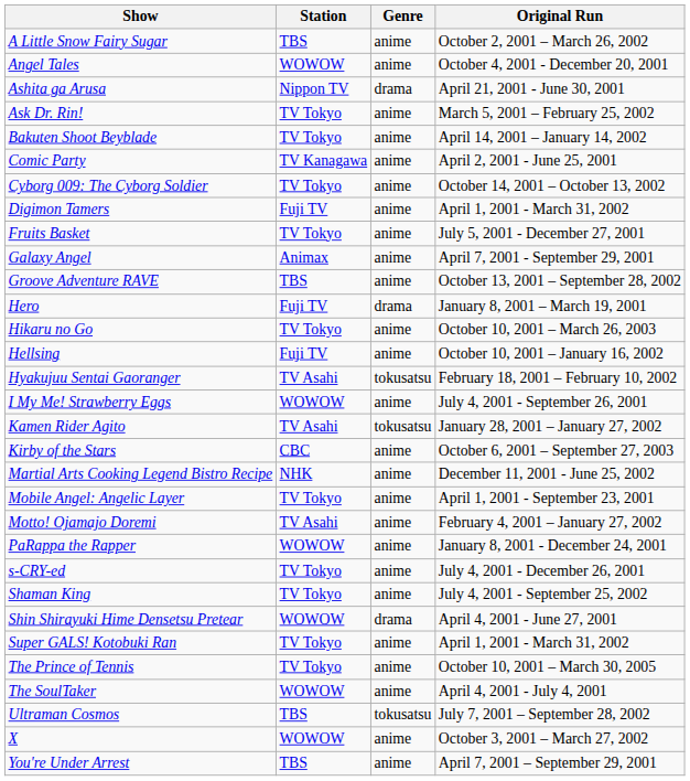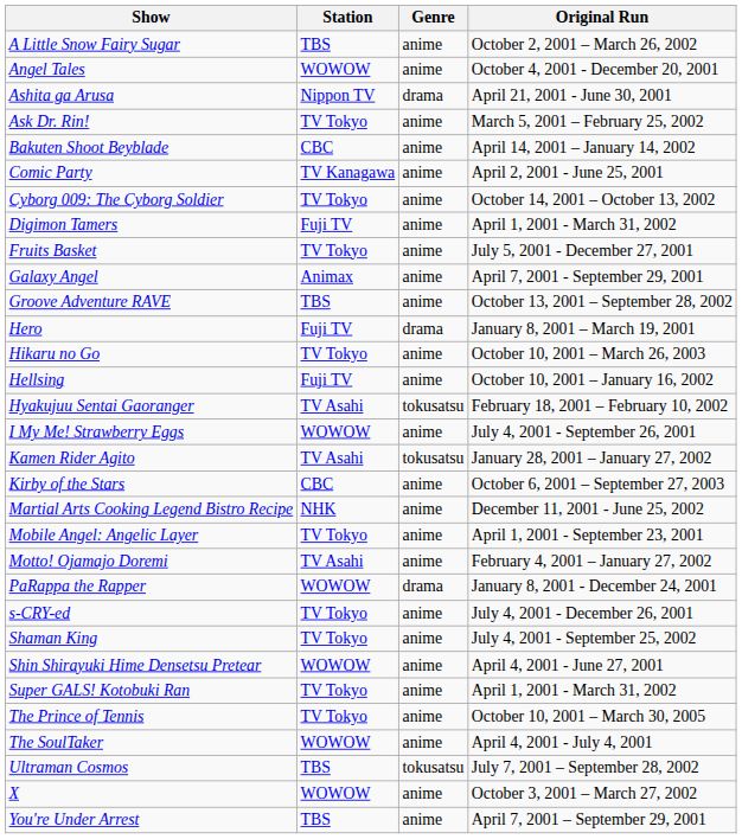 <table class="wikitable sortable">
 <tr>
 <th>Show</th>
 <th>Station</th>
 <th>Genre</th>
 <th>Original Run</th>
 </tr>
 <tr>
 <td><em><a href='#'>A Little Snow Fairy Sugar</a></em></td>
 <td><a href='#'>TBS</a></td>
 <td>anime</td>
 <td>October 2, 2001 – March 26, 2002</td>
 </tr>
 <tr>
 <td><em><a href='#'>Angel Tales</a></em></td>
 <td><a href='#'>WOWOW</a></td>
 <td>anime</td>
 <td>October 4, 2001 - December 20, 2001</td>
 </tr>
 <tr>
 <td><em><a href='#'>Ashita ga Arusa</a></em></td>
 <td><a href='#'>Nippon TV</a></td>
 <td>drama</td>
 <td>April 21, 2001 - June 30, 2001</td>
 </tr>
 <tr>
 <td><em><a href='#'>Ask Dr. Rin!</a></em></td>
 <td><a href='#'>TV Tokyo</a></td>
 <td>anime</td>
 <td>March 5, 2001 – February 25, 2002</td>
 </tr>
 <tr>
 <td><em><a href='#'>Bakuten Shoot Beyblade</a></em></td>
-<td><a href='#'>TV Tokyo</a></td>
+<td><a href='#'>CBC</a></td>
 <td>anime</td>
 <td>April 14, 2001 – January 14, 2002</td>
 </tr>
 <tr>
 <td><em><a href='#'>Comic Party</a></em></td>
 <td><a href='#'>TV Kanagawa</a></td>
 <td>anime</td>
 <td>April 2, 2001 - June 25, 2001</td>
 </tr>
 <tr>
 <td><em><a href='#'>Cyborg 009: The Cyborg Soldier</a></em></td>
 <td><a href='#'>TV Tokyo</a></td>
 <td>anime</td>
 <td>October 14, 2001 – October 13, 2002</td>
 </tr>
 <tr>
 <td><em><a href='#'>Digimon Tamers</a></em></td>
 <td><a href='#'>Fuji TV</a></td>
 <td>anime</td>
 <td>April 1, 2001 - March 31, 2002</td>
 </tr>
 <tr>
 <td><em><a href='#'>Fruits Basket</a></em></td>
 <td><a href='#'>TV Tokyo</a></td>
 <td>anime</td>
 <td>July 5, 2001 - December 27, 2001</td>
 </tr>
 <tr>
 <td><em><a href='#'>Galaxy Angel</a></em></td>
 <td><a href='#'>Animax</a></td>
 <td>anime</td>
 <td>April 7, 2001 - September 29, 2001</td>
 </tr>
 <tr>
 <td><em><a href='#'>Groove Adventure RAVE</a></em></td>
 <td><a href='#'>TBS</a></td>
 <td>anime</td>
 <td>October 13, 2001 – September 28, 2002</td>
 </tr>
 <tr>
 <td><em><a href='#'>Hero</a></em></td>
 <td><a href='#'>Fuji TV</a></td>
 <td>drama</td>
 <td>January 8, 2001 – March 19, 2001</td>
 </tr>
 <tr>
 <td><em><a href='#'>Hikaru no Go</a></em></td>
 <td><a href='#'>TV Tokyo</a></td>
 <td>anime</td>
 <td>October 10, 2001 – March 26, 2003</td>
 </tr>
 <tr>
 <td><em><a href='#'>Hellsing</a></em></td>
 <td><a href='#'>Fuji TV</a></td>
 <td>anime</td>
 <td>October 10, 2001 – January 16, 2002</td>
 </tr>
 <tr>
 <td><em><a href='#'>Hyakujuu Sentai Gaoranger</a></em></td>
 <td><a href='#'>TV Asahi</a></td>
 <td>tokusatsu</td>
 <td>February 18, 2001 – February 10, 2002</td>
 </tr>
 <tr>
 <td><em><a href='#'>I My Me! Strawberry Eggs</a></em></td>
 <td><a href='#'>WOWOW</a></td>
 <td>anime</td>
 <td>July 4, 2001 - September 26, 2001</td>
 </tr>
 <tr>
 <td><em><a href='#'>Kamen Rider Agito</a></em></td>
 <td><a href='#'>TV Asahi</a></td>
 <td>tokusatsu</td>
 <td>January 28, 2001 – January 27, 2002</td>
 </tr>
 <tr>
 <td><em><a href='#'>Kirby of the Stars</a></em></td>
 <td><a href='#'>CBC</a></td>
 <td>anime</td>
 <td>October 6, 2001 – September 27, 2003</td>
 </tr>
 <tr>
 <td><em><a href='#'>Martial Arts Cooking Legend Bistro Recipe</a></em></td>
 <td><a href='#'>NHK</a></td>
 <td>anime</td>
 <td>December 11, 2001 - June 25, 2002</td>
 </tr>
 <tr>
 <td><em><a href='#'>Mobile Angel: Angelic Layer</a></em></td>
 <td><a href='#'>TV Tokyo</a></td>
 <td>anime</td>
 <td>April 1, 2001 - September 23, 2001</td>
 </tr>
 <tr>
 <td><em><a href='#'>Motto! Ojamajo Doremi</a></em></td>
 <td><a href='#'>TV Asahi</a></td>
 <td>anime</td>
 <td>February 4, 2001 – January 27, 2002</td>
 </tr>
 <tr>
 <td><em><a href='#'>PaRappa the Rapper</a></em></td>
 <td><a href='#'>WOWOW</a></td>
-<td>anime</td>
+<td>drama</td>
 <td>January 8, 2001 - December 24, 2001</td>
 </tr>
 <tr>
 <td><em><a href='#'>s-CRY-ed</a></em></td>
 <td><a href='#'>TV Tokyo</a></td>
 <td>anime</td>
 <td>July 4, 2001 - December 26, 2001</td>
 </tr>
 <tr>
 <td><em><a href='#'>Shaman King</a></em></td>
 <td><a href='#'>TV Tokyo</a></td>
 <td>anime</td>
 <td>July 4, 2001 - September 25, 2002</td>
 </tr>
 <tr>
 <td><em><a href='#'>Shin Shirayuki Hime Densetsu Pretear</a></em></td>
 <td><a href='#'>WOWOW</a></td>
-<td>drama</td>
+<td>anime</td>
 <td>April 4, 2001 - June 27, 2001</td>
 </tr>
 <tr>
 <td><em><a href='#'>Super GALS! Kotobuki Ran</a></em></td>
 <td><a href='#'>TV Tokyo</a></td>
 <td>anime</td>
 <td>April 1, 2001 - March 31, 2002</td>
 </tr>
 <tr>
 <td><em><a href='#'>The Prince of Tennis</a></em></td>
 <td><a href='#'>TV Tokyo</a></td>
 <td>anime</td>
 <td>October 10, 2001 – March 30, 2005</td>
 </tr>
 <tr>
 <td><em><a href='#'>The SoulTaker</a></em></td>
 <td><a href='#'>WOWOW</a></td>
 <td>anime</td>
 <td>April 4, 2001 - July 4, 2001</td>
 </tr>
 <tr>
 <td><em><a href='#'>Ultraman Cosmos</a></em></td>
 <td><a href='#'>TBS</a></td>
 <td>tokusatsu</td>
 <td>July 7, 2001 – September 28, 2002</td>
 </tr>
 <tr>
 <td><em><a href='#'>X</a></em></td>
 <td><a href='#'>WOWOW</a></td>
 <td>anime</td>
 <td>October 3, 2001 – March 27, 2002</td>
 </tr>
 <tr>
 <td><em><a href='#'>You're Under Arrest</a></em></td>
 <td><a href='#'>TBS</a></td>
 <td>anime</td>
 <td>April 7, 2001 – September 29, 2001</td>
 </tr>
 </table>
